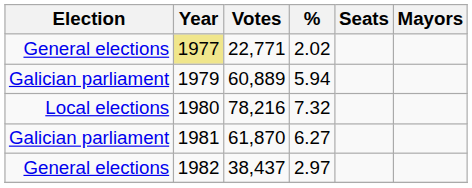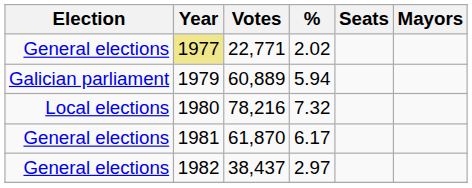 <table class="wikitable sortable" style="margin: auto">
 <tr>
 <th bgcolor="#BFCFFF">Election</th>
 <th bgcolor="#BFCFFF">Year</th>
 <th bgcolor="#BFCFFF">Votes</th>
 <th bgcolor="#BFCFFF">%</th>
 <th bgcolor="#BFCFFF">Seats</th>
 <th bgcolor="#BFCFFF">Mayors</th>
 </tr>
 <tr>
 <td align="right"><a href='#'>General elections</a></td>
 <td align="right" style="background: khaki;">1977</td>
 <td align="right">22,771</td>
 <td align="right">2.02</td>
 <td align="center"></td>
 <td align="center"></td>
 </tr>
 <tr>
 <td align="right"><a href='#'>Galician parliament</a></td>
 <td align="right">1979</td>
 <td align="right">60,889</td>
 <td align="right">5.94</td>
 <td align="center"></td>
 <td align="center"></td>
 </tr>
 <tr>
 <td align="right"><a href='#'>Local elections</a></td>
 <td align="right">1980</td>
 <td align="right">78,216</td>
 <td align="right">7.32</td>
 <td align="center"></td>
 <td align="center"></td>
 </tr>
 <tr>
-<td align="right"><a href='#'>Galician parliament</a></td>
+<td align="right"><a href='#'>General elections</a></td>
 <td align="right">1981</td>
 <td align="right">61,870</td>
-<td align="right">6.27</td>
+<td align="right">6.17</td>
 <td align="center"></td>
 <td align="center"></td>
 </tr>
 <tr>
 <td align="right"><a href='#'>General elections</a></td>
 <td align="right">1982</td>
 <td align="right">38,437</td>
 <td align="right">2.97</td>
 <td align="center"></td>
 <td align="center"></td>
 </tr>
 <tr>
 </tr>
 </table>
